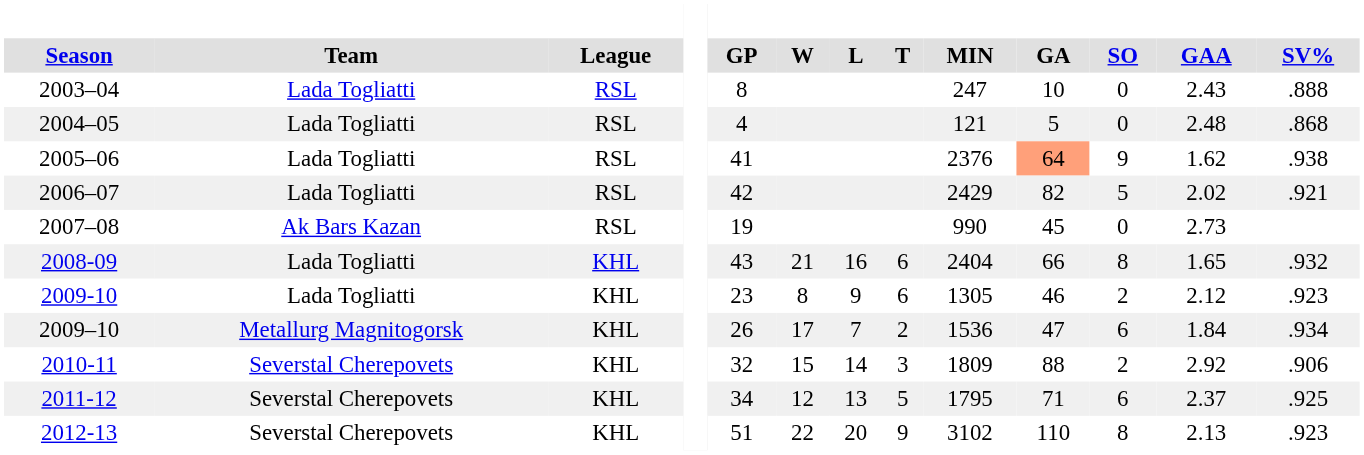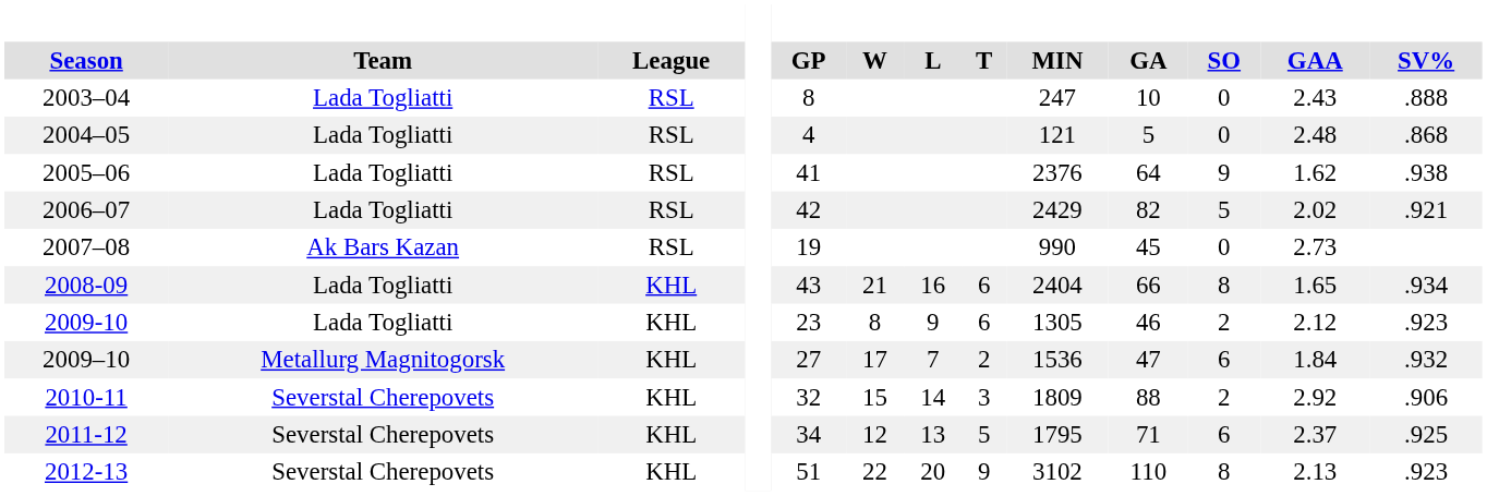 <table BORDER="0" CELLPADDING="3" CELLSPACING="0" width="75%">
 <tr bgcolor="#e0e0e0">
 <th colspan="3" bgcolor="#ffffff"> </th>
 <th rowspan="99" bgcolor="#ffffff"> </th>
 </tr>
 <tr bgcolor="#e0e0e0">
 <th><a href='#'>Season</a></th>
 <th>Team</th>
 <th>League</th>
 <th>GP</th>
 <th>W</th>
 <th>L</th>
 <th>T</th>
 <th>MIN</th>
 <th>GA</th>
 <th><a href='#'>SO</a></th>
 <th><a href='#'>GAA</a></th>
 <th><a href='#'>SV%</a></th>
 </tr>
 <tr ALIGN="center">
 <td>2003–04</td>
 <td><a href='#'>Lada Togliatti</a></td>
 <td><a href='#'>RSL</a></td>
 <td>8</td>
 <td></td>
 <td></td>
 <td></td>
 <td>247</td>
 <td>10</td>
 <td>0</td>
 <td>2.43</td>
 <td>.888</td>
 </tr>
 <tr ALIGN="center" bgcolor="#f0f0f0">
 <td>2004–05</td>
 <td>Lada Togliatti</td>
 <td>RSL</td>
 <td>4</td>
 <td></td>
 <td></td>
 <td></td>
 <td>121</td>
 <td>5</td>
 <td>0</td>
 <td>2.48</td>
 <td>.868</td>
 </tr>
 <tr ALIGN="center">
 <td>2005–06</td>
 <td>Lada Togliatti</td>
 <td>RSL</td>
 <td>41</td>
 <td></td>
 <td></td>
 <td></td>
 <td>2376</td>
-<td style="background: lightsalmon;">64</td>
+<td>64</td>
 <td>9</td>
 <td>1.62</td>
 <td>.938</td>
 </tr>
 <tr ALIGN="center" bgcolor="#f0f0f0">
 <td>2006–07</td>
 <td>Lada Togliatti</td>
 <td>RSL</td>
 <td>42</td>
 <td></td>
 <td></td>
 <td></td>
 <td>2429</td>
 <td>82</td>
 <td>5</td>
 <td>2.02</td>
 <td>.921</td>
 </tr>
 <tr ALIGN="center">
 <td>2007–08</td>
 <td><a href='#'>Ak Bars Kazan</a></td>
 <td>RSL</td>
 <td>19</td>
 <td></td>
 <td></td>
 <td></td>
 <td>990</td>
 <td>45</td>
 <td>0</td>
 <td>2.73</td>
 <td></td>
 </tr>
 <tr ALIGN="center" bgcolor="#f0f0f0">
 <td><a href='#'>2008-09</a></td>
 <td>Lada Togliatti</td>
 <td><a href='#'>KHL</a></td>
 <td>43</td>
 <td>21</td>
 <td>16</td>
 <td>6</td>
 <td>2404</td>
 <td>66</td>
 <td>8</td>
 <td>1.65</td>
-<td>.932</td>
+<td>.934</td>
 </tr>
 <tr ALIGN="center">
 <td><a href='#'>2009-10</a></td>
 <td>Lada Togliatti</td>
 <td>KHL</td>
 <td>23</td>
 <td>8</td>
 <td>9</td>
 <td>6</td>
 <td>1305</td>
 <td>46</td>
 <td>2</td>
 <td>2.12</td>
 <td>.923</td>
 </tr>
 <tr ALIGN="center" bgcolor="#f0f0f0">
 <td>2009–10</td>
 <td><a href='#'>Metallurg Magnitogorsk</a></td>
 <td>KHL</td>
-<td>26</td>
+<td>27</td>
 <td>17</td>
 <td>7</td>
 <td>2</td>
 <td>1536</td>
 <td>47</td>
 <td>6</td>
 <td>1.84</td>
-<td>.934</td>
+<td>.932</td>
 </tr>
 <tr ALIGN="center">
 <td><a href='#'>2010-11</a></td>
 <td><a href='#'>Severstal Cherepovets</a></td>
 <td>KHL</td>
 <td>32</td>
 <td>15</td>
 <td>14</td>
 <td>3</td>
 <td>1809</td>
 <td>88</td>
 <td>2</td>
 <td>2.92</td>
 <td>.906</td>
 </tr>
 <tr ALIGN="center" bgcolor="#f0f0f0">
 <td><a href='#'>2011-12</a></td>
 <td>Severstal Cherepovets</td>
 <td>KHL</td>
 <td>34</td>
 <td>12</td>
 <td>13</td>
 <td>5</td>
 <td>1795</td>
 <td>71</td>
 <td>6</td>
 <td>2.37</td>
 <td>.925</td>
 </tr>
 <tr ALIGN="center">
 <td><a href='#'>2012-13</a></td>
 <td>Severstal Cherepovets</td>
 <td>KHL</td>
 <td>51</td>
 <td>22</td>
 <td>20</td>
 <td>9</td>
 <td>3102</td>
 <td>110</td>
 <td>8</td>
 <td>2.13</td>
 <td>.923</td>
 </tr>
 </table>
